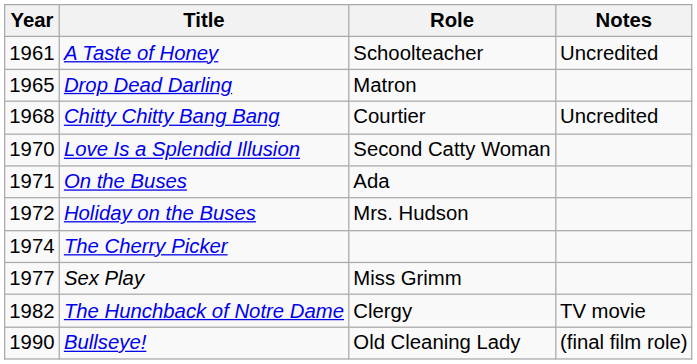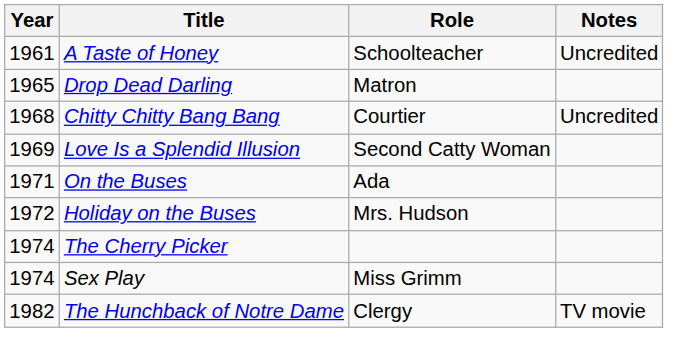 <table class="wikitable">
 <tr>
 <th>Year</th>
 <th>Title</th>
 <th>Role</th>
 <th>Notes</th>
 </tr>
 <tr>
 <td>1961</td>
 <td><em><a href='#'>A Taste of Honey</a></em></td>
 <td>Schoolteacher</td>
 <td>Uncredited</td>
 </tr>
 <tr>
 <td>1965</td>
 <td><em><a href='#'>Drop Dead Darling</a></em></td>
 <td>Matron</td>
 <td></td>
 </tr>
 <tr>
 <td>1968</td>
 <td><em><a href='#'>Chitty Chitty Bang Bang</a></em></td>
 <td>Courtier</td>
 <td>Uncredited</td>
 </tr>
 <tr>
-<td>1970</td>
+<td>1969</td>
 <td><em><a href='#'>Love Is a Splendid Illusion</a></em></td>
 <td>Second Catty Woman</td>
 <td></td>
 </tr>
 <tr>
 <td>1971</td>
 <td><em><a href='#'>On the Buses</a></em></td>
 <td>Ada</td>
 <td></td>
 </tr>
 <tr>
 <td>1972</td>
 <td><em><a href='#'>Holiday on the Buses</a></em></td>
 <td>Mrs. Hudson</td>
 <td></td>
 </tr>
 <tr>
 <td>1974</td>
 <td><em><a href='#'>The Cherry Picker</a></em></td>
 <td></td>
 <td></td>
 </tr>
 <tr>
-<td>1977</td>
+<td>1974</td>
 <td><em>Sex Play</em></td>
 <td>Miss Grimm</td>
 <td></td>
 </tr>
 <tr>
 <td>1982</td>
 <td><em><a href='#'>The Hunchback of Notre Dame</a></em></td>
 <td>Clergy</td>
 <td>TV movie</td>
 </tr>
-<tr>
-<td>1990</td>
-<td><em><a href='#'>Bullseye!</a></em></td>
-<td>Old Cleaning Lady</td>
-<td>(final film role)</td>
-</tr>
 </table>
